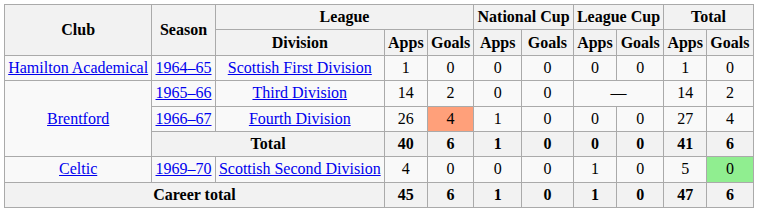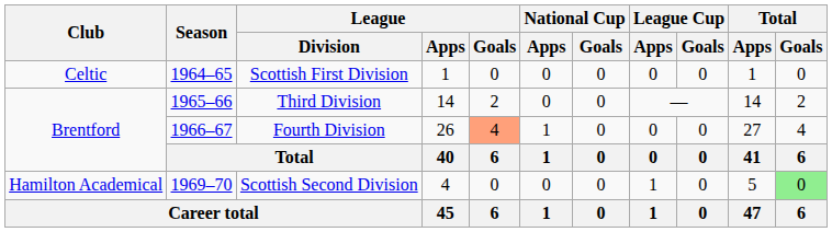 <table class="wikitable" style="text-align: center;">
 <tr>
 <th rowspan="2">Club</th>
 <th rowspan="2">Season</th>
 <th colspan="3">League</th>
 <th colspan="2">National Cup</th>
 <th colspan="2">League Cup</th>
 <th colspan="2">Total</th>
 </tr>
 <tr>
 <th>Division</th>
 <th>Apps</th>
 <th>Goals</th>
 <th>Apps</th>
 <th>Goals</th>
 <th>Apps</th>
 <th>Goals</th>
 <th>Apps</th>
 <th>Goals</th>
 </tr>
 <tr>
-<td><a href='#'>Hamilton Academical</a></td>
+<td><a href='#'>Celtic</a></td>
 <td><a href='#'>1964–65</a></td>
 <td><a href='#'>Scottish First Division</a></td>
 <td>1</td>
 <td>0</td>
 <td>0</td>
 <td>0</td>
 <td>0</td>
 <td>0</td>
 <td>1</td>
 <td>0</td>
 </tr>
 <tr>
 <td rowspan="3"><a href='#'>Brentford</a></td>
 <td><a href='#'>1965–66</a></td>
 <td><a href='#'>Third Division</a></td>
 <td>14</td>
 <td>2</td>
 <td>0</td>
 <td>0</td>
 <td colspan="2">—</td>
 <td>14</td>
 <td>2</td>
 </tr>
 <tr>
 <td><a href='#'>1966–67</a></td>
 <td><a href='#'>Fourth Division</a></td>
 <td>26</td>
 <td style="background: lightsalmon;">4</td>
 <td>1</td>
 <td>0</td>
 <td>0</td>
 <td>0</td>
 <td>27</td>
 <td>4</td>
 </tr>
 <tr>
 <th colspan="2">Total</th>
 <th>40</th>
 <th>6</th>
 <th>1</th>
 <th>0</th>
 <th>0</th>
 <th>0</th>
 <th>41</th>
 <th>6</th>
 </tr>
 <tr>
-<td><a href='#'>Celtic</a></td>
+<td><a href='#'>Hamilton Academical</a></td>
 <td><a href='#'>1969–70</a></td>
 <td><a href='#'>Scottish Second Division</a></td>
 <td>4</td>
 <td>0</td>
 <td>0</td>
 <td>0</td>
 <td>1</td>
 <td>0</td>
 <td>5</td>
 <td style="background: lightgreen;">0</td>
 </tr>
 <tr>
 <th colspan="3">Career total</th>
 <th>45</th>
 <th>6</th>
 <th>1</th>
 <th>0</th>
 <th>1</th>
 <th>0</th>
 <th>47</th>
 <th>6</th>
 </tr>
 </table>
